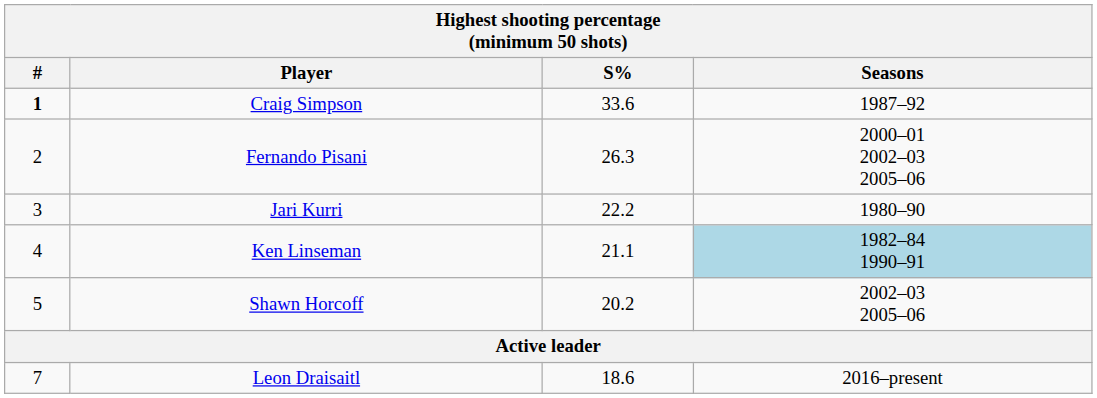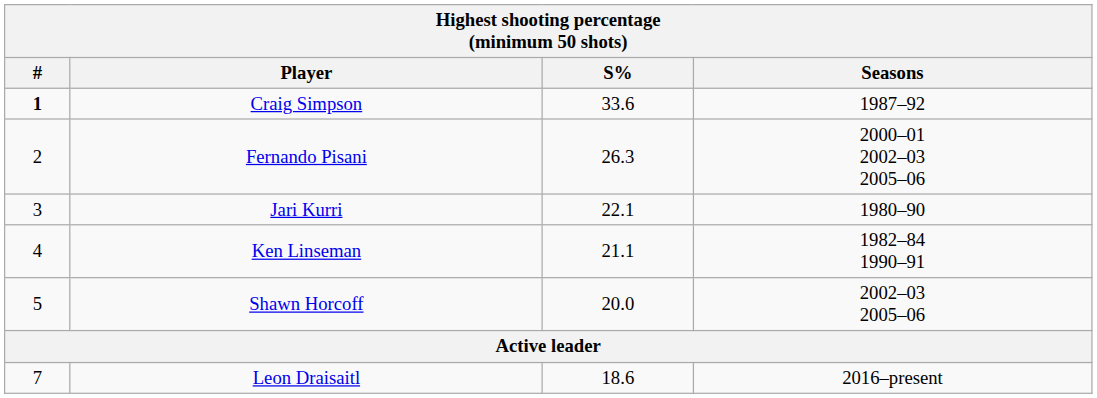 <table class="wikitable" style="text-align: center; font-size: 95%" width="70%">
 <tr>
 <th colspan="4">Highest shooting percentage<br>(minimum 50 shots)</th>
 </tr>
 <tr>
 <th>#</th>
 <th>Player</th>
 <th>S%</th>
 <th>Seasons</th>
 </tr>
 <tr>
 <td><strong>1</strong></td>
 <td><a href='#'>Craig Simpson</a></td>
 <td>33.6</td>
 <td>1987–92</td>
 </tr>
 <tr>
 <td>2</td>
 <td><a href='#'>Fernando Pisani</a></td>
 <td>26.3</td>
 <td>2000–01<br>2002–03<br>2005–06</td>
 </tr>
 <tr>
 <td>3</td>
 <td><a href='#'>Jari Kurri</a></td>
-<td>22.2</td>
+<td>22.1</td>
 <td>1980–90</td>
 </tr>
 <tr>
 <td>4</td>
 <td><a href='#'>Ken Linseman</a></td>
 <td>21.1</td>
-<td style="background: lightblue;">1982–84<br>1990–91</td>
+<td>1982–84<br>1990–91</td>
 </tr>
 <tr>
 <td>5</td>
 <td><a href='#'>Shawn Horcoff</a></td>
-<td>20.2</td>
+<td>20.0</td>
 <td>2002–03<br>2005–06</td>
 </tr>
 <tr>
 <th colspan="4">Active leader</th>
 </tr>
 <tr>
 <td>7</td>
 <td><a href='#'>Leon Draisaitl</a></td>
 <td>18.6</td>
 <td>2016–present</td>
 </tr>
 </table>
